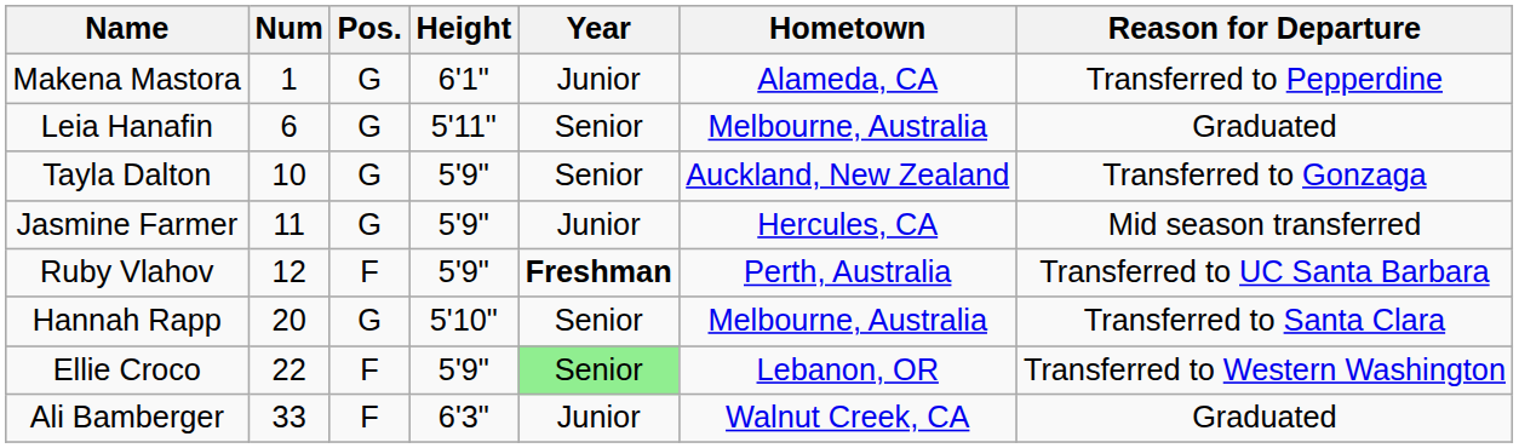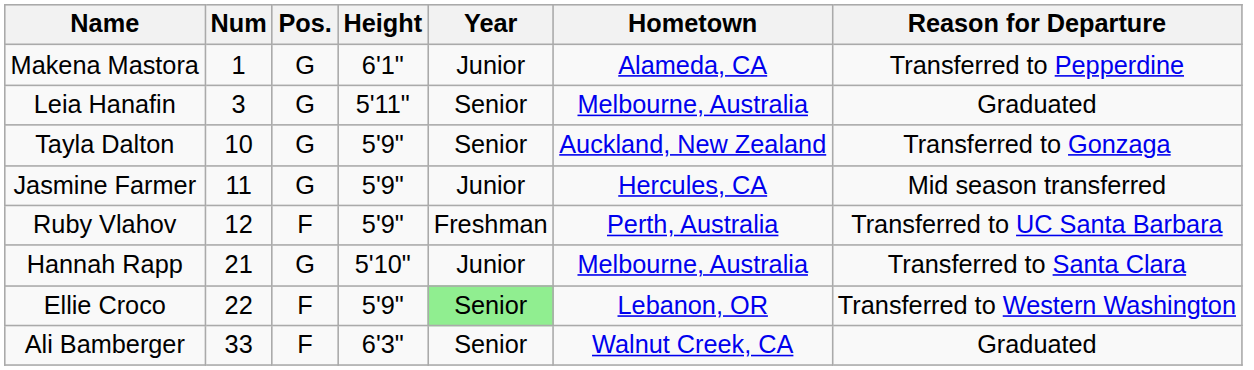 <table class="wikitable sortable" style="text-align: center">
 <tr align=center>
 <th style=>Name</th>
 <th style=>Num</th>
 <th style=>Pos.</th>
 <th style=>Height</th>
 <th style=>Year</th>
 <th style=>Hometown</th>
 <th style=>Reason for Departure</th>
 </tr>
 <tr>
 <td>Makena Mastora</td>
 <td>1</td>
 <td>G</td>
 <td>6'1"</td>
 <td>Junior</td>
 <td><a href='#'>Alameda, CA</a></td>
 <td>Transferred to <a href='#'>Pepperdine</a></td>
 </tr>
 <tr>
 <td>Leia Hanafin</td>
-<td>6</td>
+<td>3</td>
 <td>G</td>
 <td>5'11"</td>
 <td>Senior</td>
 <td><a href='#'>Melbourne, Australia</a></td>
 <td>Graduated</td>
 </tr>
 <tr>
 <td>Tayla Dalton</td>
 <td>10</td>
 <td>G</td>
 <td>5'9"</td>
 <td>Senior</td>
 <td><a href='#'>Auckland, New Zealand</a></td>
 <td>Transferred to <a href='#'>Gonzaga</a></td>
 </tr>
 <tr>
 <td>Jasmine Farmer</td>
 <td>11</td>
 <td>G</td>
 <td>5'9"</td>
 <td>Junior</td>
 <td><a href='#'>Hercules, CA</a></td>
 <td>Mid season transferred</td>
 </tr>
 <tr>
 <td>Ruby Vlahov</td>
 <td>12</td>
 <td>F</td>
 <td>5'9"</td>
-<td><strong>Freshman</strong></td>
+<td>Freshman</td>
 <td><a href='#'>Perth, Australia</a></td>
 <td>Transferred to <a href='#'>UC Santa Barbara</a></td>
 </tr>
 <tr>
 <td>Hannah Rapp</td>
-<td>20</td>
+<td>21</td>
 <td>G</td>
 <td>5'10"</td>
-<td> Senior</td>
+<td>Junior</td>
 <td><a href='#'>Melbourne, Australia</a></td>
 <td>Transferred to <a href='#'>Santa Clara</a></td>
 </tr>
 <tr>
 <td>Ellie Croco</td>
 <td>22</td>
 <td>F</td>
 <td>5'9"</td>
 <td style="background: lightgreen;">Senior</td>
 <td><a href='#'>Lebanon, OR</a></td>
 <td>Transferred to <a href='#'>Western Washington</a></td>
 </tr>
 <tr>
 <td>Ali Bamberger</td>
 <td>33</td>
 <td>F</td>
 <td>6'3"</td>
-<td>Junior</td>
+<td> Senior</td>
 <td><a href='#'>Walnut Creek, CA</a></td>
 <td>Graduated</td>
 </tr>
 </table>
